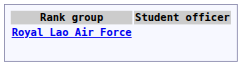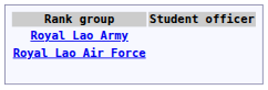 <table style="border:1px solid #8888aa; background-color:#f7f8ff; padding:5px; font-size:95%; margin: 0px 12px 12px 0px; text-align:center;">
 <tr bgcolor="#CCCCCC">
 <th>Rank group</th>
 <th colspan=3>Student officer</th>
+</tr>
+<tr>
+<td><strong> <a href='#'>Royal Lao Army</a></strong></td>
+<td></td>
+<td></td>
+<td></td>
 </tr>
 <tr>
 <td><strong> <a href='#'>Royal Lao Air Force</a></strong></td>
 <td></td>
 <td></td>
 <td></td>
 </tr>
 <tr>
 <td></td>
 <td><br></td>
 <td><br></td>
 <td><br></td>
 </tr>
 </table>
